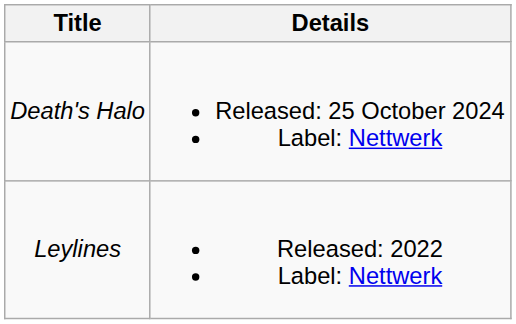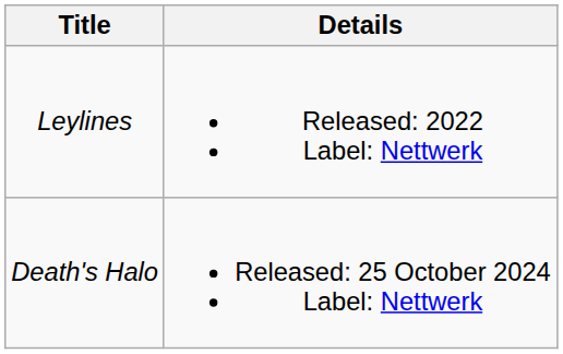 <table class="wikitable plainrowheaders" style="text-align:center;">
 <tr>
 <th rowspan="1" scope="col">Title</th>
 <th rowspan="1" scope="col">Details</th>
 </tr>
 <tr>
+<td scope = "row"><em>Leylines</em></td>
+<td><br><ul><li>Released: 2022</li><li>Label: <a href='#'>Nettwerk</a></li></ul></td>
+</tr>
+<tr>
 <td scope = "row"><em>Death's Halo</em></td>
 <td><br><ul><li>Released: 25 October 2024</li><li>Label: <a href='#'>Nettwerk</a></li></ul></td>
 </tr>
-<tr>
-<td scope = "row"><em>Leylines</em></td>
-<td><br><ul><li>Released: 2022</li><li>Label: <a href='#'>Nettwerk</a></li></ul></td>
-</tr>
 </table>
